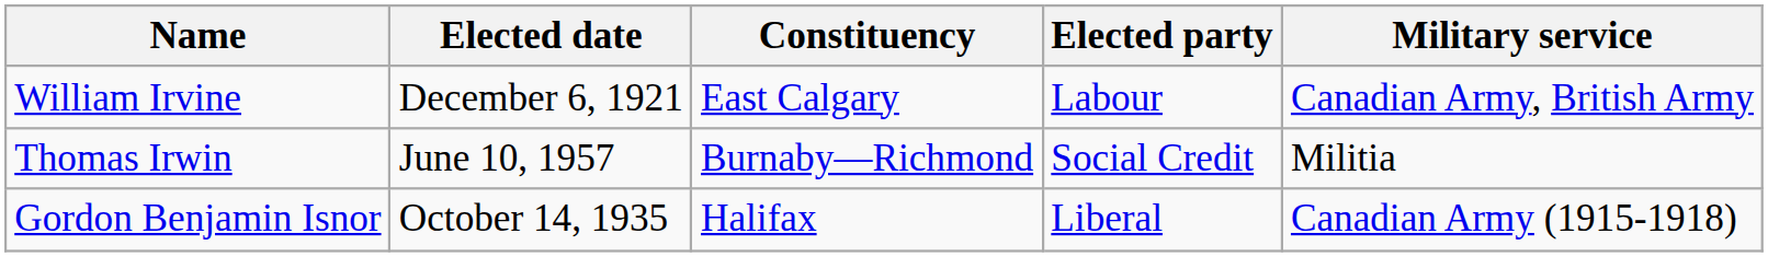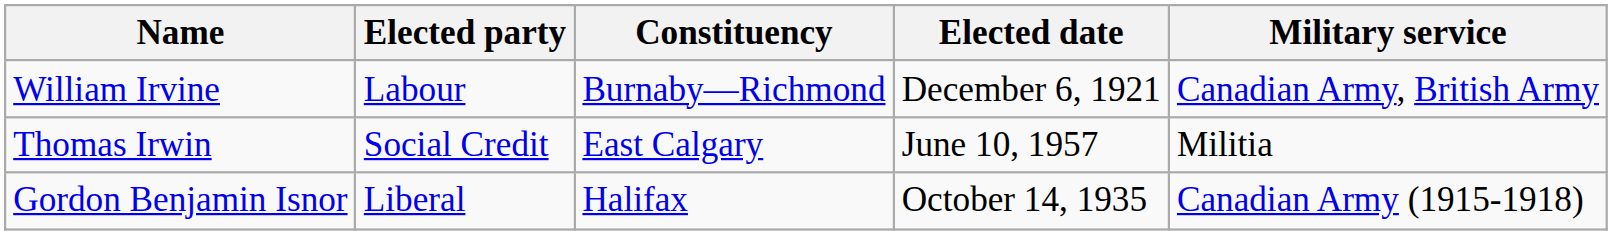 <table class="wikitable sortable">
 <tr>
 <th>Name</th>
+<th>Elected party</th>
+<th>Constituency</th>
 <th>Elected date</th>
-<th>Constituency</th>
-<th>Elected party</th>
 <th>Military service</th>
 </tr>
 <tr>
 <td><a href='#'>William Irvine</a></td>
+<td><a href='#'>Labour</a></td>
+<td><a href='#'>Burnaby—Richmond</a></td>
 <td>December 6, 1921</td>
-<td><a href='#'>East Calgary</a></td>
-<td><a href='#'>Labour</a></td>
 <td><a href='#'>Canadian Army</a>, <a href='#'>British Army</a></td>
 </tr>
 <tr>
 <td><a href='#'>Thomas Irwin</a></td>
+<td><a href='#'>Social Credit</a></td>
+<td><a href='#'>East Calgary</a></td>
 <td>June 10, 1957</td>
-<td><a href='#'>Burnaby—Richmond</a></td>
-<td><a href='#'>Social Credit</a></td>
 <td>Militia</td>
 </tr>
 <tr>
 <td><a href='#'>Gordon Benjamin Isnor</a></td>
+<td><a href='#'>Liberal</a></td>
+<td><a href='#'>Halifax</a></td>
 <td>October 14, 1935</td>
-<td><a href='#'>Halifax</a></td>
-<td><a href='#'>Liberal</a></td>
 <td><a href='#'>Canadian Army</a> (1915-1918)</td>
 </tr>
 </table>
